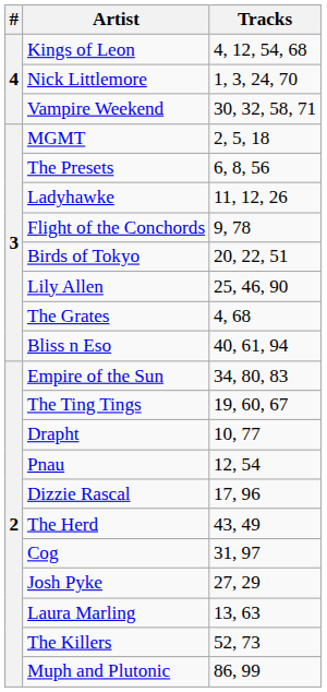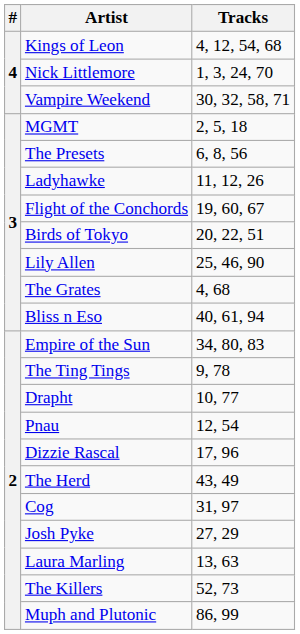 <table class="wikitable sortable">
 <tr>
 <th>#</th>
 <th>Artist</th>
 <th>Tracks</th>
 </tr>
 <tr>
 <th rowspan="3">4</th>
 <td><a href='#'>Kings of Leon</a></td>
 <td>4, 12, 54, 68</td>
 </tr>
 <tr>
 <td><a href='#'>Nick Littlemore</a></td>
 <td>1, 3, 24, 70</td>
 </tr>
 <tr>
 <td><a href='#'>Vampire Weekend</a></td>
 <td>30, 32, 58, 71</td>
 </tr>
 <tr>
 <th rowspan="8">3</th>
 <td><a href='#'>MGMT</a></td>
 <td>2, 5, 18</td>
 </tr>
 <tr>
 <td><a href='#'>The Presets</a></td>
 <td>6, 8, 56</td>
 </tr>
 <tr>
 <td><a href='#'>Ladyhawke</a></td>
 <td>11, 12, 26</td>
 </tr>
 <tr>
 <td><a href='#'>Flight of the Conchords</a></td>
-<td>9, 78</td>
+<td>19, 60, 67</td>
 </tr>
 <tr>
 <td><a href='#'>Birds of Tokyo</a></td>
 <td>20, 22, 51</td>
 </tr>
 <tr>
 <td><a href='#'>Lily Allen</a></td>
 <td>25, 46, 90</td>
 </tr>
 <tr>
 <td><a href='#'>The Grates</a></td>
 <td>4, 68</td>
 </tr>
 <tr>
 <td><a href='#'>Bliss n Eso</a></td>
 <td>40, 61, 94</td>
 </tr>
 <tr>
 <th rowspan="11">2</th>
 <td><a href='#'>Empire of the Sun</a></td>
 <td>34, 80, 83</td>
 </tr>
 <tr>
 <td><a href='#'>The Ting Tings</a></td>
-<td>19, 60, 67</td>
+<td>9, 78</td>
 </tr>
 <tr>
 <td><a href='#'>Drapht</a></td>
 <td>10, 77</td>
 </tr>
 <tr>
 <td><a href='#'>Pnau</a></td>
 <td>12, 54</td>
 </tr>
 <tr>
 <td><a href='#'>Dizzie Rascal</a></td>
 <td>17, 96</td>
 </tr>
 <tr>
 <td><a href='#'>The Herd</a></td>
 <td>43, 49</td>
 </tr>
 <tr>
 <td><a href='#'>Cog</a></td>
 <td>31, 97</td>
 </tr>
 <tr>
 <td><a href='#'>Josh Pyke</a></td>
 <td>27, 29</td>
 </tr>
 <tr>
 <td><a href='#'>Laura Marling</a></td>
 <td>13, 63</td>
 </tr>
 <tr>
 <td><a href='#'>The Killers</a></td>
 <td>52, 73</td>
 </tr>
 <tr>
 <td><a href='#'>Muph and Plutonic</a></td>
 <td>86, 99</td>
 </tr>
 </table>
